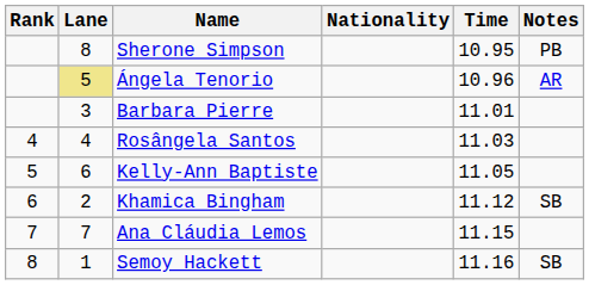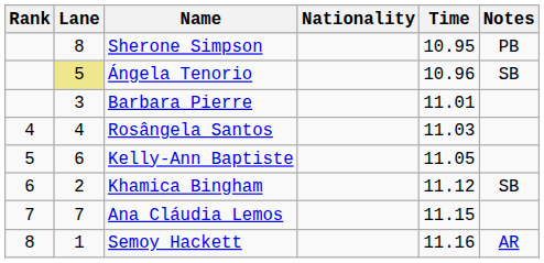 <table class="wikitable sortable" style="text-align:center">
 <tr>
 <th>Rank</th>
 <th>Lane</th>
 <th>Name</th>
 <th>Nationality</th>
 <th>Time</th>
 <th>Notes</th>
 </tr>
 <tr>
 <td></td>
 <td>8</td>
 <td align=left><a href='#'>Sherone Simpson</a></td>
 <td align=left></td>
 <td>10.95</td>
 <td>PB</td>
 </tr>
 <tr>
 <td></td>
 <td style="background: khaki;">5</td>
 <td align=left><a href='#'>Ángela Tenorio</a></td>
 <td align=left></td>
 <td>10.96</td>
-<td><a href='#'>AR</a></td>
+<td>SB</td>
 </tr>
 <tr>
 <td></td>
 <td>3</td>
 <td align=left><a href='#'>Barbara Pierre</a></td>
 <td align=left></td>
 <td>11.01</td>
 <td></td>
 </tr>
 <tr>
 <td>4</td>
 <td>4</td>
 <td align=left><a href='#'>Rosângela Santos</a></td>
 <td align=left></td>
 <td>11.03</td>
 <td></td>
 </tr>
 <tr>
 <td>5</td>
 <td>6</td>
 <td align=left><a href='#'>Kelly-Ann Baptiste</a></td>
 <td align=left></td>
 <td>11.05</td>
 <td></td>
 </tr>
 <tr>
 <td>6</td>
 <td>2</td>
 <td align=left><a href='#'>Khamica Bingham</a></td>
 <td align=left></td>
 <td>11.12</td>
 <td>SB</td>
 </tr>
 <tr>
 <td>7</td>
 <td>7</td>
 <td align=left><a href='#'>Ana Cláudia Lemos</a></td>
 <td align=left></td>
 <td>11.15</td>
 <td></td>
 </tr>
 <tr>
 <td>8</td>
 <td>1</td>
 <td align=left><a href='#'>Semoy Hackett</a></td>
 <td align=left></td>
 <td>11.16</td>
-<td>SB</td>
+<td><a href='#'>AR</a></td>
 </tr>
 </table>
